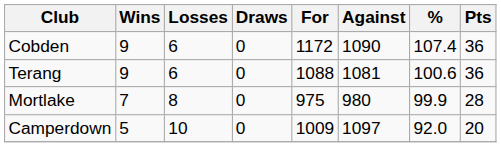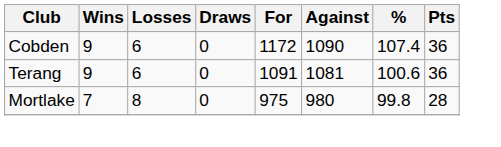 <table class="wikitable">
 <tr>
 <th>Club</th>
 <th>Wins</th>
 <th>Losses</th>
 <th>Draws</th>
 <th>For</th>
 <th>Against</th>
 <th>%</th>
 <th>Pts</th>
 </tr>
 <tr>
 <td>Cobden</td>
 <td>9</td>
 <td>6</td>
 <td>0</td>
 <td>1172</td>
 <td>1090</td>
 <td>107.4</td>
 <td>36</td>
 </tr>
 <tr>
 <td>Terang</td>
 <td>9</td>
 <td>6</td>
 <td>0</td>
-<td>1088</td>
+<td>1091</td>
 <td>1081</td>
 <td>100.6</td>
 <td>36</td>
 </tr>
 <tr>
 <td>Mortlake</td>
 <td>7</td>
 <td>8</td>
 <td>0</td>
 <td>975</td>
 <td>980</td>
-<td>99.9</td>
+<td>99.8</td>
 <td>28</td>
-</tr>
-<tr>
-<td>Camperdown</td>
-<td>5</td>
-<td>10</td>
-<td>0</td>
-<td>1009</td>
-<td>1097</td>
-<td>92.0</td>
-<td>20</td>
 </tr>
 <tr>
 </tr>
 </table>
